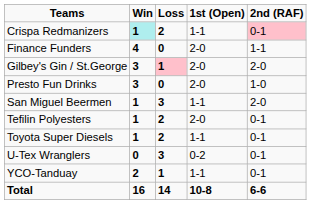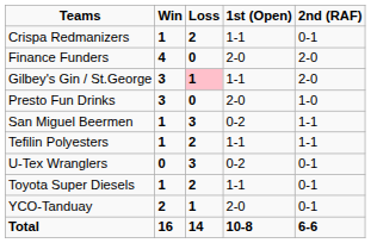 <table class=wikitable sortable>
 <tr align=center>
 <td><strong>Teams</strong></td>
 <td><strong>Win</strong></td>
 <td><strong>Loss</strong></td>
 <td><strong>1st (Open)</strong></td>
 <td><strong>2nd (RAF)</strong></td>
 </tr>
 <tr>
 <td>Crispa Redmanizers</td>
-<td style="background: paleturquoise;"><strong>1</strong></td>
+<td><strong>1</strong></td>
 <td><strong>2</strong></td>
 <td>1-1</td>
-<td style="background: pink;">0-1</td>
+<td>0-1</td>
 </tr>
 <tr>
 <td>Finance Funders</td>
 <td><strong>4</strong></td>
 <td><strong>0</strong></td>
 <td>2-0</td>
-<td>1-1</td>
+<td>2-0</td>
 </tr>
 <tr>
 <td>Gilbey's Gin / St.George</td>
 <td><strong>3</strong></td>
 <td style="background: pink;"><strong>1</strong></td>
-<td>2-0</td>
+<td>1-1</td>
 <td>2-0</td>
 </tr>
 <tr>
 <td>Presto Fun Drinks</td>
 <td><strong>3</strong></td>
 <td><strong>0</strong></td>
 <td>2-0</td>
 <td>1-0</td>
 </tr>
 <tr>
 <td>San Miguel Beermen</td>
 <td><strong>1</strong></td>
 <td><strong>3</strong></td>
+<td>0-2</td>
 <td>1-1</td>
-<td>2-0</td>
 </tr>
 <tr>
 <td>Tefilin Polyesters</td>
 <td><strong>1</strong></td>
 <td><strong>2</strong></td>
-<td>2-0</td>
+<td>1-1</td>
+<td>1-1</td>
+</tr>
+<tr>
+<td>U-Tex Wranglers</td>
+<td><strong>0</strong></td>
+<td><strong>3</strong></td>
+<td>0-2</td>
 <td>0-1</td>
 </tr>
 <tr>
 <td>Toyota Super Diesels</td>
 <td><strong>1</strong></td>
 <td><strong>2</strong></td>
 <td>1-1</td>
 <td>0-1</td>
 </tr>
 <tr>
-<td>U-Tex Wranglers</td>
-<td><strong>0</strong></td>
-<td><strong>3</strong></td>
-<td>0-2</td>
-<td>0-1</td>
-</tr>
-<tr>
 <td>YCO-Tanduay</td>
 <td><strong>2</strong></td>
 <td><strong>1</strong></td>
-<td>1-1</td>
+<td>2-0</td>
 <td>0-1</td>
 </tr>
 <tr>
 <td><strong>Total</strong></td>
 <td><strong>16</strong></td>
 <td><strong>14</strong></td>
 <td><strong>10-8</strong></td>
 <td><strong>6-6</strong></td>
 </tr>
 </table>
